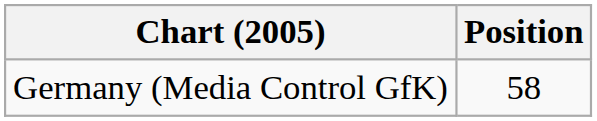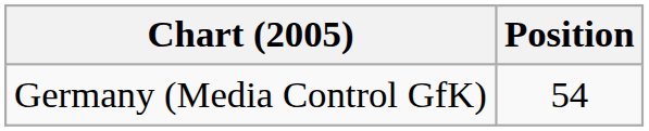 <table class="wikitable">
 <tr>
 <th>Chart (2005)</th>
 <th>Position</th>
 </tr>
 <tr>
 <td>Germany (Media Control GfK)</td>
-<td align="center">58</td>
+<td align="center">54</td>
 </tr>
 </table>
